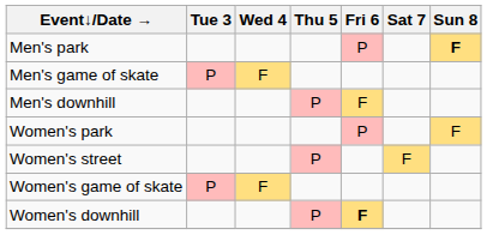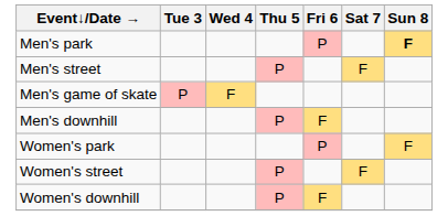 <table class="wikitable" style="margin:0.5em auto; font-size:90%; line-height:1.25em; text-align:center;">
 <tr>
 <th>Event↓/Date →</th>
 <th>Tue 3</th>
 <th>Wed 4</th>
 <th>Thu 5</th>
 <th>Fri 6</th>
 <th>Sat 7</th>
 <th>Sun 8</th>
 </tr>
 <tr>
 <td align="left">Men's park</td>
 <td></td>
 <td></td>
 <td></td>
 <td bgcolor="#FFBBBB">P</td>
 <td></td>
 <td bgcolor="#FFDF80"><strong>F</strong></td>
+</tr>
+<tr>
+<td align="left">Men's street</td>
+<td></td>
+<td></td>
+<td bgcolor="#FFBBBB">P</td>
+<td></td>
+<td bgcolor="#FFDF80">F</td>
+<td></td>
 </tr>
 <tr>
 <td align="left">Men's game of skate</td>
 <td bgcolor="#FFBBBB">P</td>
 <td bgcolor="#FFDF80">F</td>
 <td></td>
 <td></td>
 <td></td>
 <td></td>
 </tr>
 <tr>
 <td align="left">Men's downhill</td>
 <td></td>
 <td></td>
 <td bgcolor="#FFBBBB">P</td>
 <td bgcolor="#FFDF80">F</td>
 <td></td>
 <td></td>
 </tr>
 <tr>
 <td align="left">Women's park</td>
 <td></td>
 <td></td>
 <td></td>
 <td bgcolor="#FFBBBB">P</td>
 <td></td>
 <td bgcolor="#FFDF80">F</td>
 </tr>
 <tr>
 <td align="left">Women's street</td>
 <td></td>
 <td></td>
 <td bgcolor="#FFBBBB">P</td>
 <td></td>
 <td bgcolor="#FFDF80">F</td>
 <td></td>
 </tr>
 <tr>
-<td align="left">Women's game of skate</td>
-<td bgcolor="#FFBBBB">P</td>
-<td bgcolor="#FFDF80">F</td>
-<td></td>
-<td></td>
-<td></td>
-<td></td>
-</tr>
-<tr>
 <td align="left">Women's downhill</td>
 <td></td>
 <td></td>
 <td bgcolor="#FFBBBB">P</td>
-<td bgcolor="#FFDF80"><strong>F</strong></td>
+<td bgcolor="#FFDF80">F</td>
 <td></td>
 <td></td>
 </tr>
 <tr>
 </tr>
 </table>
